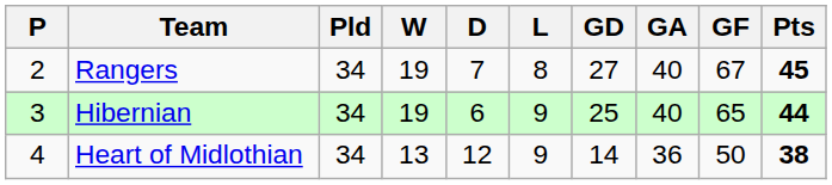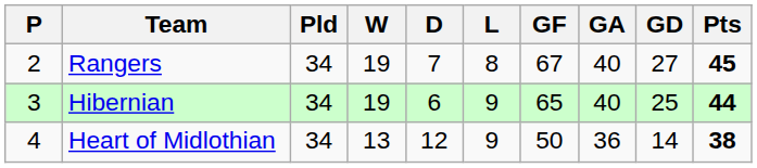 <table class="wikitable" style="text-align: center;">
 <tr>
 <th width=30>P</th>
 <th width=140>Team</th>
 <th width=30>Pld</th>
 <th width=30>W</th>
 <th width=30>D</th>
 <th width=30>L</th>
+<th width=30>GF</th>
+<th width=30>GA</th>
 <th width=30>GD</th>
-<th width=30>GA</th>
-<th width=30>GF</th>
 <th width=30>Pts</th>
 </tr>
 <tr>
 <td>2</td>
 <td align=left><a href='#'>Rangers</a></td>
 <td>34</td>
 <td>19</td>
 <td>7</td>
 <td>8</td>
+<td>67</td>
+<td>40</td>
 <td>27</td>
-<td>40</td>
-<td>67</td>
 <td><strong>45</strong></td>
 </tr>
 <tr style="background:#ccffcc;">
 <td>3</td>
 <td align=left><a href='#'>Hibernian</a></td>
 <td>34</td>
 <td>19</td>
 <td>6</td>
 <td>9</td>
+<td>65</td>
+<td>40</td>
 <td>25</td>
-<td>40</td>
-<td>65</td>
 <td><strong>44</strong></td>
 </tr>
 <tr>
 <td>4</td>
 <td align=left><a href='#'>Heart of Midlothian</a></td>
 <td>34</td>
 <td>13</td>
 <td>12</td>
 <td>9</td>
+<td>50</td>
+<td>36</td>
 <td>14</td>
-<td>36</td>
-<td>50</td>
 <td><strong>38</strong></td>
 </tr>
 </table>
